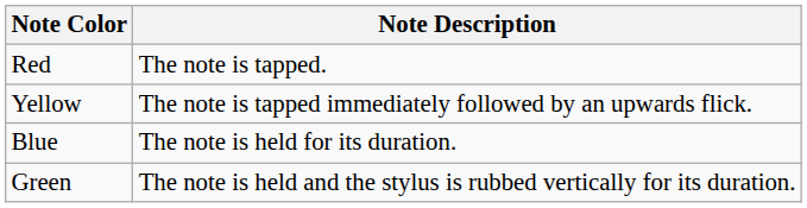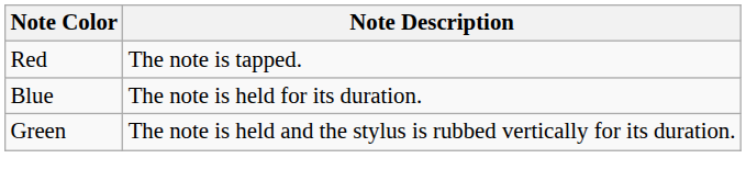 <table class="wikitable">
 <tr>
 <th>Note Color</th>
 <th>Note Description</th>
 </tr>
 <tr>
 <td>Red</td>
 <td>The note is tapped.</td>
 </tr>
 <tr>
-<td>Yellow</td>
-<td>The note is tapped immediately followed by an upwards flick.</td>
-</tr>
-<tr>
 <td>Blue</td>
 <td>The note is held for its duration.</td>
 </tr>
 <tr>
 <td>Green</td>
 <td>The note is held and the stylus is rubbed vertically for its duration.</td>
 </tr>
 </table>
